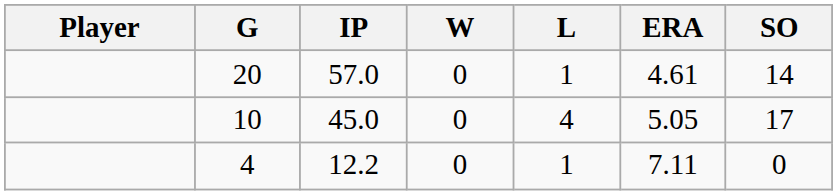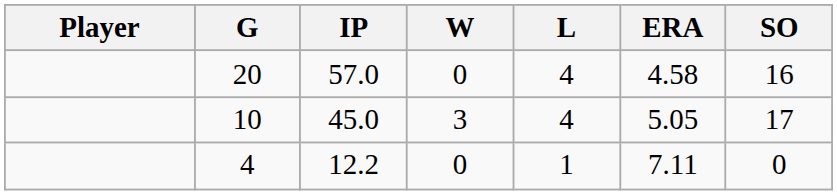 <table class="wikitable sortable">
 <tr>
 <th bgcolor="#DDDDFF" width="16%">Player</th>
 <th bgcolor="#DDDDFF" width="9%">G</th>
 <th bgcolor="#DDDDFF" width="9%">IP</th>
 <th bgcolor="#DDDDFF" width="9%">W</th>
 <th bgcolor="#DDDDFF" width="9%">L</th>
 <th bgcolor="#DDDDFF" width="9%">ERA</th>
 <th bgcolor="#DDDDFF" width="9%">SO</th>
 </tr>
 <tr align="center">
 <td></td>
 <td>20</td>
 <td>57.0</td>
 <td>0</td>
-<td>1</td>
-<td>4.61</td>
-<td>14</td>
+<td>4</td>
+<td>4.58</td>
+<td>16</td>
 </tr>
 <tr align="center">
 <td></td>
 <td>10</td>
 <td>45.0</td>
-<td>0</td>
+<td>3</td>
 <td>4</td>
 <td>5.05</td>
 <td>17</td>
 </tr>
 <tr align="center">
 <td></td>
 <td>4</td>
 <td>12.2</td>
 <td>0</td>
 <td>1</td>
 <td>7.11</td>
 <td>0</td>
 </tr>
 </table>
